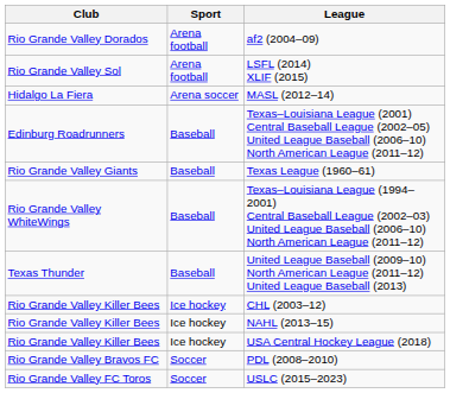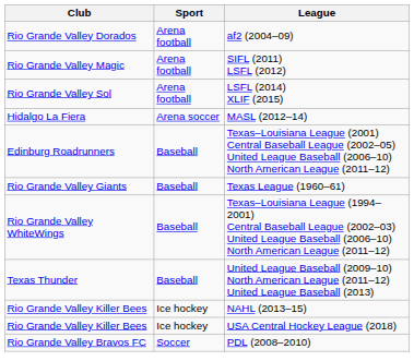 <table class="wikitable">
 <tr>
 <th>Club</th>
 <th>Sport</th>
 <th>League</th>
 </tr>
 <tr>
 <td><a href='#'>Rio Grande Valley Dorados</a></td>
 <td><a href='#'>Arena football</a></td>
 <td><a href='#'>af2</a> (2004–09)</td>
+</tr>
+<tr>
+<td><a href='#'>Rio Grande Valley Magic</a></td>
+<td><a href='#'>Arena football</a></td>
+<td><a href='#'>SIFL</a> (2011)<br><a href='#'>LSFL</a> (2012)</td>
 </tr>
 <tr>
 <td><a href='#'>Rio Grande Valley Sol</a></td>
 <td><a href='#'>Arena football</a></td>
 <td><a href='#'>LSFL</a> (2014)<br><a href='#'>XLIF</a> (2015)</td>
 </tr>
 <tr>
 <td><a href='#'>Hidalgo La Fiera</a></td>
 <td><a href='#'>Arena soccer</a></td>
 <td><a href='#'>MASL</a> (2012–14)</td>
 </tr>
 <tr>
 <td><a href='#'>Edinburg Roadrunners</a></td>
 <td><a href='#'>Baseball</a></td>
 <td><a href='#'>Texas–Louisiana League</a> (2001)<br><a href='#'>Central Baseball League</a> (2002–05)<br><a href='#'>United League Baseball</a> (2006–10)<br><a href='#'>North American League</a> (2011–12)</td>
 </tr>
 <tr>
 <td><a href='#'>Rio Grande Valley Giants</a></td>
 <td><a href='#'>Baseball</a></td>
 <td><a href='#'>Texas League</a> (1960–61)</td>
 </tr>
 <tr>
 <td><a href='#'>Rio Grande Valley WhiteWings</a></td>
 <td><a href='#'>Baseball</a></td>
 <td><a href='#'>Texas–Louisiana League</a> (1994–2001)<br><a href='#'>Central Baseball League</a> (2002–03)<br><a href='#'>United League Baseball</a> (2006–10)<br><a href='#'>North American League</a> (2011–12)</td>
 </tr>
 <tr>
 <td><a href='#'>Texas Thunder</a></td>
 <td><a href='#'>Baseball</a></td>
 <td><a href='#'>United League Baseball</a> (2009–10)<br><a href='#'>North American League</a> (2011–12)<br><a href='#'>United League Baseball</a> (2013)</td>
 </tr>
 <tr>
 <td><a href='#'>Rio Grande Valley Killer Bees</a></td>
-<td><a href='#'>Ice hockey</a></td>
-<td><a href='#'>CHL</a> (2003–12)</td>
-</tr>
-<tr>
-<td><a href='#'>Rio Grande Valley Killer Bees</a></td>
 <td>Ice hockey</td>
 <td><a href='#'>NAHL</a> (2013–15)</td>
 </tr>
 <tr>
 <td><a href='#'>Rio Grande Valley Killer Bees</a></td>
 <td>Ice hockey</td>
 <td><a href='#'>USA Central Hockey League</a> (2018)</td>
 </tr>
 <tr>
 <td><a href='#'>Rio Grande Valley Bravos FC</a></td>
 <td><a href='#'>Soccer</a></td>
 <td><a href='#'>PDL</a> (2008–2010)</td>
 </tr>
-<tr>
-<td><a href='#'>Rio Grande Valley FC Toros</a></td>
-<td><a href='#'>Soccer</a></td>
-<td><a href='#'>USLC</a> (2015–2023)</td>
-</tr>
 </table>
